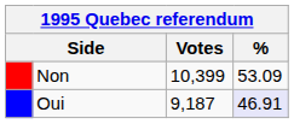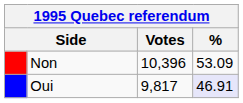 <table class="wikitable" style="font-size: 95%; clear:both">
 <tr style="background-color:#E9E9E9">
 <th colspan=4><a href='#'>1995 Quebec referendum</a></th>
 </tr>
 <tr style="background-color:#E9E9E9">
 <th colspan=2 style="width: 130px">Side</th>
 <th style="width: 50px">Votes</th>
 <th style="width: 40px">%</th>
 </tr>
 <tr>
 <td bgcolor="red"></td>
 <td>Non</td>
-<td>10,399</td>
+<td>10,396</td>
 <td>53.09</td>
 </tr>
 <tr>
 <td bgcolor="blue"></td>
 <td>Oui</td>
-<td>9,187</td>
+<td>9,817</td>
 <td style="background: lavender;">46.91</td>
 </tr>
 </table>
